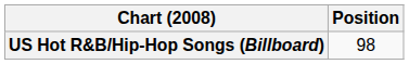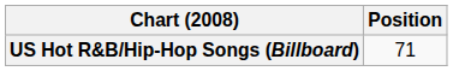 <table class="wikitable plainrowheaders" style="text-align:center">
 <tr>
 <th scope="col">Chart (2008)</th>
 <th scope="col">Position</th>
 </tr>
 <tr>
 <th scope="row">US Hot R&B/Hip-Hop Songs (<em>Billboard</em>)</th>
-<td>98</td>
+<td>71</td>
 </tr>
 </table>
